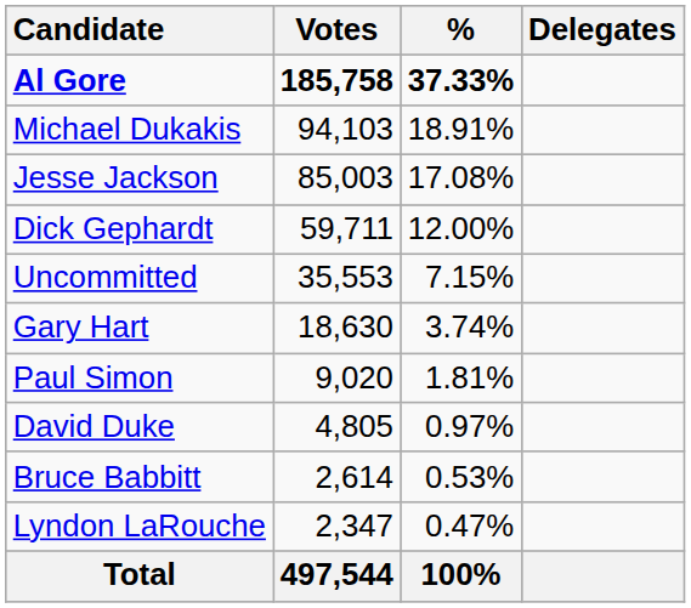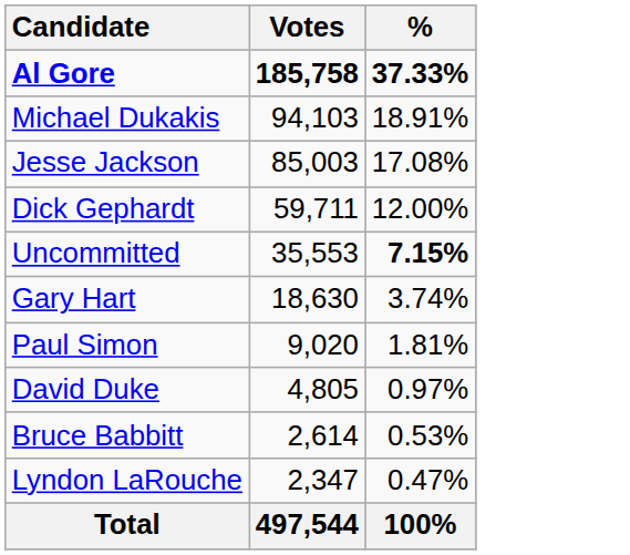 <table class="wikitable sortable" style="text-align:right;">
 <tr>
 <th style="text-align:left;">Candidate</th>
 <th>Votes</th>
 <th>%</th>
-<th>Delegates</th>
 </tr>
 <tr>
 <td style="text-align:left;" data-sort-name="Gore, Al"><strong><a href='#'>Al Gore</a></strong></td>
 <td><strong>185,758</strong></td>
 <td><strong>37.33%</strong></td>
-<td style="text-align:center;"></td>
 </tr>
 <tr>
 <td style="text-align:left;" data-sort-name="Dukakis, Michael"><a href='#'>Michael Dukakis</a></td>
 <td>94,103</td>
 <td>18.91%</td>
-<td style="text-align:center;"></td>
 </tr>
 <tr>
 <td style="text-align:left;" data-sort-name="Jackson, Jesse"><a href='#'>Jesse Jackson</a></td>
 <td>85,003</td>
 <td>17.08%</td>
-<td style="text-align:center;"></td>
 </tr>
 <tr>
 <td style="text-align:left;" data-sort-name="Gephardt, Dick"><a href='#'>Dick Gephardt</a></td>
 <td>59,711</td>
 <td>12.00%</td>
-<td style="text-align:center;"></td>
 </tr>
 <tr>
 <td style="text-align:left;" data-sort-name="Uncommitted"><a href='#'>Uncommitted</a></td>
 <td>35,553</td>
-<td>7.15%</td>
-<td style="text-align:center;"></td>
+<td><strong>7.15%</strong></td>
 </tr>
 <tr>
 <td style="text-align:left;" data-sort-name="Hart, Gary"><a href='#'>Gary Hart</a></td>
 <td>18,630</td>
 <td>3.74%</td>
-<td style="text-align:center;"></td>
 </tr>
 <tr>
 <td style="text-align:left;" data-sort-name="Simon, Paul"><a href='#'>Paul Simon</a></td>
 <td>9,020</td>
 <td>1.81%</td>
-<td style="text-align:center;"></td>
 </tr>
 <tr>
 <td style="text-align:left;" data-sort-name="Duke, David"><a href='#'>David Duke</a></td>
 <td>4,805</td>
 <td>0.97%</td>
-<td style="text-align:center;"></td>
 </tr>
 <tr>
 <td style="text-align:left;" data-sort-name="Babbitt, Bruce"><a href='#'>Bruce Babbitt</a></td>
 <td>2,614</td>
 <td>0.53%</td>
-<td style="text-align:center;"></td>
 </tr>
 <tr>
 <td style="text-align:left;" data-sort-name="LaRouche, Lyndon"><a href='#'>Lyndon LaRouche</a></td>
 <td>2,347</td>
 <td>0.47%</td>
-<td style="text-align:center;"></td>
 </tr>
 <tr>
 <th>Total</th>
 <th>497,544</th>
 <th>100%</th>
-<th></th>
 </tr>
 </table>
